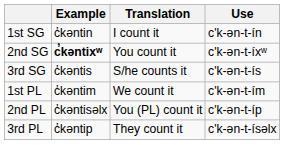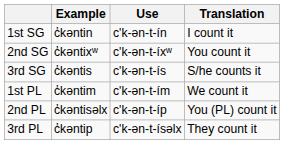 <table class="wikitable">
 <tr>
 <th></th>
 <th>Example</th>
+<th>Use</th>
 <th>Translation</th>
-<th>Use</th>
 </tr>
 <tr>
 <td>1st SG</td>
 <td>c̓kəntin</td>
+<td>c'k-ən-t-ín</td>
 <td>I count it</td>
-<td>c'k-ən-t-ín</td>
 </tr>
 <tr>
 <td>2nd SG</td>
-<td><strong>c̓kəntixʷ</strong></td>
+<td>c̓kəntixʷ</td>
+<td>c'k-ən-t-íxʷ</td>
 <td>You count it</td>
-<td>c'k-ən-t-íxʷ</td>
 </tr>
 <tr>
 <td>3rd SG</td>
 <td>c̓kəntis</td>
+<td>c'k-ən-t-ís</td>
 <td>S/he counts it</td>
-<td>c'k-ən-t-ís</td>
 </tr>
 <tr>
 <td>1st PL</td>
 <td>c̓kəntim</td>
+<td>c'k-ən-t-ím</td>
 <td>We count it</td>
-<td>c'k-ən-t-ím</td>
 </tr>
 <tr>
 <td>2nd PL</td>
 <td>c̓kəntisəlx</td>
+<td>c'k-ən-t-íp</td>
 <td>You (PL) count it</td>
-<td>c'k-ən-t-íp</td>
 </tr>
 <tr>
 <td>3rd PL</td>
 <td>c̓kəntip</td>
+<td>c'k-ən-t-ísəlx</td>
 <td>They count it</td>
-<td>c'k-ən-t-ísəlx</td>
 </tr>
 </table>
